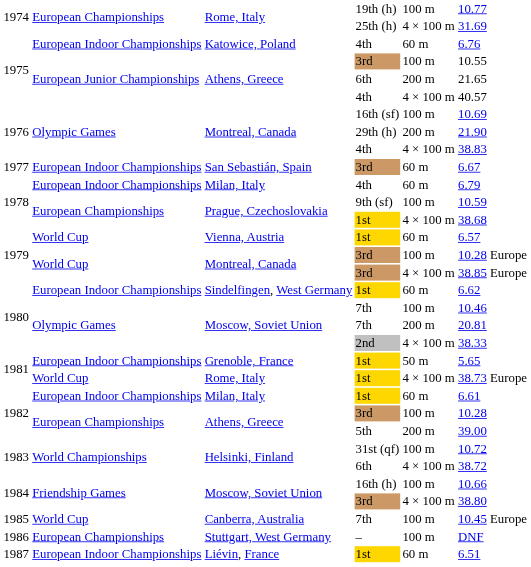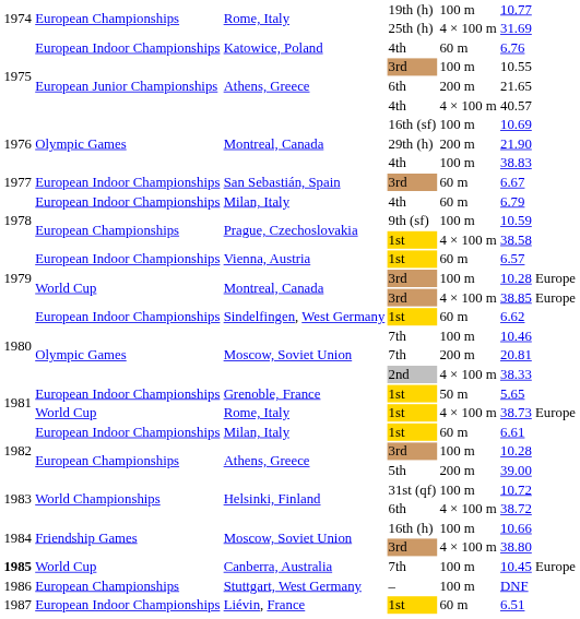 <table>
 <tr>
 <td rowspan=2>1974</td>
 <td rowspan=2><a href='#'>European Championships</a></td>
 <td rowspan=2><a href='#'>Rome, Italy</a></td>
 <td>19th (h)</td>
 <td>100 m</td>
 <td><a href='#'>10.77</a></td>
 </tr>
 <tr>
 <td>25th (h)</td>
 <td>4 × 100 m</td>
 <td><a href='#'>31.69</a></td>
 </tr>
 <tr>
 <td rowspan=4>1975</td>
 <td><a href='#'>European Indoor Championships</a></td>
 <td><a href='#'>Katowice, Poland</a></td>
 <td>4th</td>
 <td>60 m</td>
 <td><a href='#'>6.76</a></td>
 </tr>
 <tr>
 <td rowspan=3><a href='#'>European Junior Championships</a></td>
 <td rowspan=3><a href='#'>Athens, Greece</a></td>
 <td bgcolor=cc9966>3rd</td>
 <td>100 m</td>
 <td>10.55</td>
 </tr>
 <tr>
 <td>6th</td>
 <td>200 m</td>
 <td>21.65</td>
 </tr>
 <tr>
 <td>4th</td>
 <td>4 × 100 m</td>
 <td>40.57</td>
 </tr>
 <tr>
 <td rowspan=3>1976</td>
 <td rowspan=3><a href='#'>Olympic Games</a></td>
 <td rowspan=3><a href='#'>Montreal, Canada</a></td>
 <td>16th (sf)</td>
 <td>100 m</td>
 <td><a href='#'>10.69</a></td>
 </tr>
 <tr>
 <td>29th (h)</td>
 <td>200 m</td>
 <td><a href='#'>21.90</a></td>
 </tr>
 <tr>
 <td>4th</td>
-<td>4 × 100 m</td>
+<td>100 m</td>
 <td><a href='#'>38.83</a></td>
 </tr>
 <tr>
 <td>1977</td>
 <td><a href='#'>European Indoor Championships</a></td>
 <td><a href='#'>San Sebastián, Spain</a></td>
 <td bgcolor=cc9966>3rd</td>
 <td>60 m</td>
 <td><a href='#'>6.67</a></td>
 </tr>
 <tr>
 <td rowspan=3>1978</td>
 <td><a href='#'>European Indoor Championships</a></td>
 <td><a href='#'>Milan, Italy</a></td>
 <td>4th</td>
 <td>60 m</td>
 <td><a href='#'>6.79</a></td>
 </tr>
 <tr>
 <td rowspan=2><a href='#'>European Championships</a></td>
 <td rowspan=2><a href='#'>Prague, Czechoslovakia</a></td>
 <td>9th (sf)</td>
 <td>100 m</td>
 <td><a href='#'>10.59</a></td>
 </tr>
 <tr>
 <td bgcolor=gold>1st</td>
 <td>4 × 100 m</td>
-<td><a href='#'>38.68</a></td>
+<td><a href='#'>38.58</a></td>
 </tr>
 <tr>
 <td rowspan=3>1979</td>
-<td><a href='#'>World Cup</a></td>
+<td><a href='#'>European Indoor Championships</a></td>
 <td><a href='#'>Vienna, Austria</a></td>
 <td bgcolor=gold>1st</td>
 <td>60 m</td>
 <td><a href='#'>6.57</a></td>
 </tr>
 <tr>
 <td rowspan=2><a href='#'>World Cup</a></td>
 <td rowspan=2><a href='#'>Montreal, Canada</a></td>
 <td bgcolor=cc9966>3rd</td>
 <td>100 m</td>
 <td><a href='#'>10.28</a></td>
 <td>Europe</td>
 </tr>
 <tr>
 <td bgcolor=cc9966>3rd</td>
 <td>4 × 100 m</td>
 <td><a href='#'>38.85</a></td>
 <td>Europe</td>
 </tr>
 <tr>
 <td rowspan=4>1980</td>
 <td><a href='#'>European Indoor Championships</a></td>
 <td><a href='#'>Sindelfingen</a>, <a href='#'>West Germany</a></td>
 <td bgcolor=gold>1st</td>
 <td>60 m</td>
 <td><a href='#'>6.62</a></td>
 </tr>
 <tr>
 <td rowspan=3><a href='#'>Olympic Games</a></td>
 <td rowspan=3><a href='#'>Moscow, Soviet Union</a></td>
 <td>7th</td>
 <td>100 m</td>
 <td><a href='#'>10.46</a></td>
 </tr>
 <tr>
 <td>7th</td>
 <td>200 m</td>
 <td><a href='#'>20.81</a></td>
 </tr>
 <tr>
 <td bgcolor=silver>2nd</td>
 <td>4 × 100 m</td>
 <td><a href='#'>38.33</a></td>
 </tr>
 <tr>
 <td rowspan=2>1981</td>
 <td><a href='#'>European Indoor Championships</a></td>
 <td><a href='#'>Grenoble, France</a></td>
 <td bgcolor=gold>1st</td>
 <td>50 m</td>
 <td><a href='#'>5.65</a></td>
 </tr>
 <tr>
 <td><a href='#'>World Cup</a></td>
 <td><a href='#'>Rome, Italy</a></td>
 <td bgcolor=gold>1st</td>
 <td>4 × 100 m</td>
 <td><a href='#'>38.73</a></td>
 <td>Europe</td>
 </tr>
 <tr>
 <td rowspan=3>1982</td>
 <td><a href='#'>European Indoor Championships</a></td>
 <td><a href='#'>Milan, Italy</a></td>
 <td bgcolor=gold>1st</td>
 <td>60 m</td>
 <td><a href='#'>6.61</a></td>
 </tr>
 <tr>
 <td rowspan=2><a href='#'>European Championships</a></td>
 <td rowspan=2><a href='#'>Athens, Greece</a></td>
 <td bgcolor=cc9966>3rd</td>
 <td>100 m</td>
 <td><a href='#'>10.28</a></td>
 </tr>
 <tr>
 <td>5th</td>
 <td>200 m</td>
 <td><a href='#'>39.00</a></td>
 </tr>
 <tr>
 <td rowspan=2>1983</td>
 <td rowspan=2><a href='#'>World Championships</a></td>
 <td rowspan=2><a href='#'>Helsinki, Finland</a></td>
 <td>31st (qf)</td>
 <td>100 m</td>
 <td><a href='#'>10.72</a></td>
 </tr>
 <tr>
 <td>6th</td>
 <td>4 × 100 m</td>
 <td><a href='#'>38.72</a></td>
 </tr>
 <tr>
 <td rowspan=2>1984</td>
 <td rowspan=2><a href='#'>Friendship Games</a></td>
 <td rowspan=2><a href='#'>Moscow, Soviet Union</a></td>
 <td>16th (h)</td>
 <td>100 m</td>
 <td><a href='#'>10.66</a></td>
 </tr>
 <tr>
 <td bgcolor=cc9966>3rd</td>
 <td>4 × 100 m</td>
 <td><a href='#'>38.80</a></td>
 </tr>
 <tr>
-<td>1985</td>
+<td><strong>1985</strong></td>
 <td><a href='#'>World Cup</a></td>
 <td><a href='#'>Canberra, Australia</a></td>
 <td>7th</td>
 <td>100 m</td>
 <td><a href='#'>10.45</a></td>
 <td>Europe</td>
 </tr>
 <tr>
 <td>1986</td>
 <td><a href='#'>European Championships</a></td>
 <td><a href='#'>Stuttgart, West Germany</a></td>
 <td>–</td>
 <td>100 m</td>
 <td><a href='#'>DNF</a></td>
 </tr>
 <tr>
 <td>1987</td>
 <td><a href='#'>European Indoor Championships</a></td>
 <td><a href='#'>Liévin</a>, <a href='#'>France</a></td>
 <td bgcolor=gold>1st</td>
 <td>60 m</td>
 <td><a href='#'>6.51</a></td>
 </tr>
 </table>
